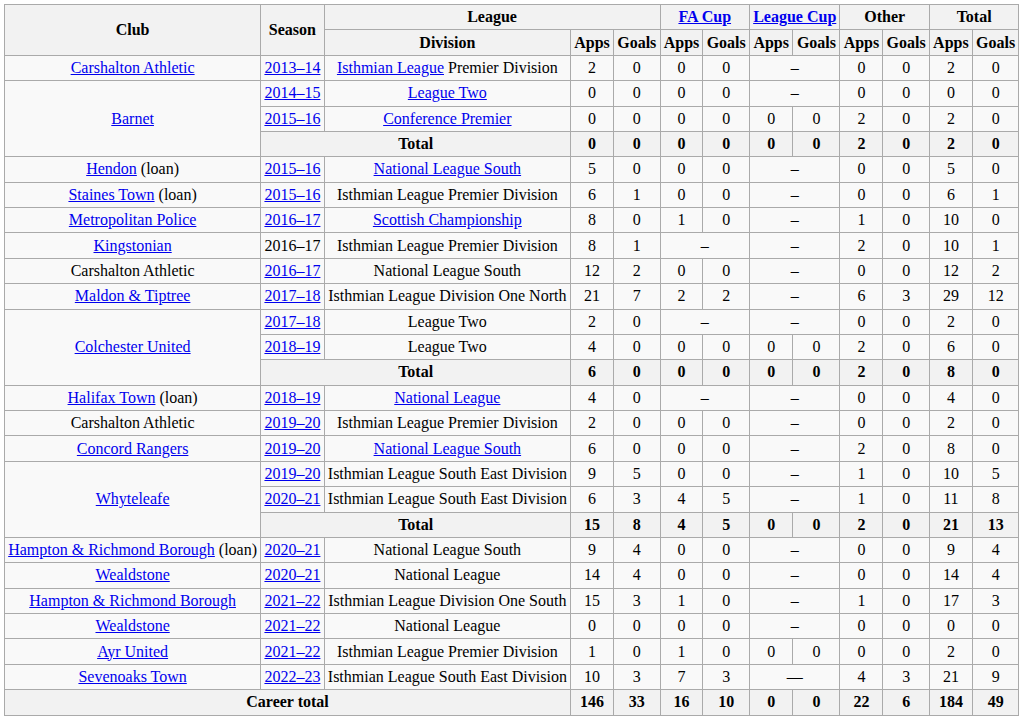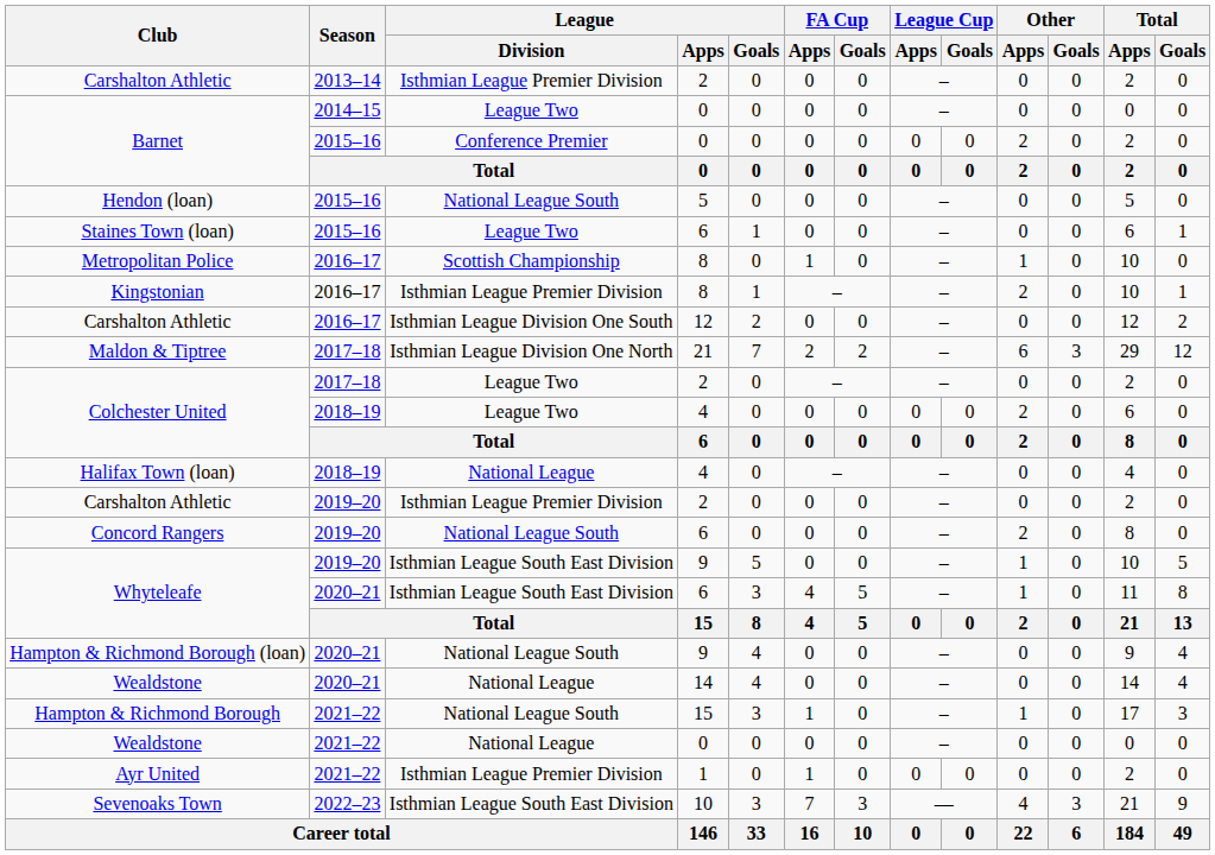 <table class=wikitable style="text-align: center">
 <tr>
 <th rowspan=2>Club</th>
 <th rowspan=2>Season</th>
 <th colspan=3>League</th>
 <th colspan=2><a href='#'>FA Cup</a></th>
 <th colspan=2><a href='#'>League Cup</a></th>
 <th colspan=2>Other</th>
 <th colspan=2>Total</th>
 </tr>
 <tr>
 <th>Division</th>
 <th>Apps</th>
 <th>Goals</th>
 <th>Apps</th>
 <th>Goals</th>
 <th>Apps</th>
 <th>Goals</th>
 <th>Apps</th>
 <th>Goals</th>
 <th>Apps</th>
 <th>Goals</th>
 </tr>
 <tr>
 <td><a href='#'>Carshalton Athletic</a></td>
 <td><a href='#'>2013–14</a></td>
 <td><a href='#'>Isthmian League</a> Premier Division</td>
 <td>2</td>
 <td>0</td>
 <td>0</td>
 <td>0</td>
 <td colspan=2>–</td>
 <td>0</td>
 <td>0</td>
 <td>2</td>
 <td>0</td>
 </tr>
 <tr>
 <td rowspan=3><a href='#'>Barnet</a></td>
 <td><a href='#'>2014–15</a></td>
 <td><a href='#'>League Two</a></td>
 <td>0</td>
 <td>0</td>
 <td>0</td>
 <td>0</td>
 <td colspan=2>–</td>
 <td>0</td>
 <td>0</td>
 <td>0</td>
 <td>0</td>
 </tr>
 <tr>
 <td><a href='#'>2015–16</a></td>
 <td><a href='#'>Conference Premier</a></td>
 <td>0</td>
 <td>0</td>
 <td>0</td>
 <td>0</td>
 <td>0</td>
 <td>0</td>
 <td>2</td>
 <td>0</td>
 <td>2</td>
 <td>0</td>
 </tr>
 <tr>
 <th colspan=2>Total</th>
 <th>0</th>
 <th>0</th>
 <th>0</th>
 <th>0</th>
 <th>0</th>
 <th>0</th>
 <th>2</th>
 <th>0</th>
 <th>2</th>
 <th>0</th>
 </tr>
 <tr>
 <td><a href='#'>Hendon</a> (loan)</td>
 <td><a href='#'>2015–16</a></td>
 <td><a href='#'>National League South</a></td>
 <td>5</td>
 <td>0</td>
 <td>0</td>
 <td>0</td>
 <td colspan=2>–</td>
 <td>0</td>
 <td>0</td>
 <td>5</td>
 <td>0</td>
 </tr>
 <tr>
 <td><a href='#'>Staines Town</a> (loan)</td>
 <td><a href='#'>2015–16</a></td>
-<td>Isthmian League Premier Division</td>
+<td><a href='#'>League Two</a></td>
 <td>6</td>
 <td>1</td>
 <td>0</td>
 <td>0</td>
 <td colspan=2>–</td>
 <td>0</td>
 <td>0</td>
 <td>6</td>
 <td>1</td>
 </tr>
 <tr>
 <td><a href='#'>Metropolitan Police</a></td>
 <td><a href='#'>2016–17</a></td>
 <td><a href='#'>Scottish Championship</a></td>
 <td>8</td>
 <td>0</td>
 <td>1</td>
 <td>0</td>
 <td colspan=2>–</td>
 <td>1</td>
 <td>0</td>
 <td>10</td>
 <td>0</td>
 </tr>
 <tr>
 <td><a href='#'>Kingstonian</a></td>
 <td>2016–17</td>
 <td>Isthmian League Premier Division</td>
 <td>8</td>
 <td>1</td>
 <td colspan=2>–</td>
 <td colspan=2>–</td>
 <td>2</td>
 <td>0</td>
 <td>10</td>
 <td>1</td>
 </tr>
 <tr>
 <td>Carshalton Athletic</td>
 <td><a href='#'>2016–17</a></td>
-<td>National League South</td>
+<td>Isthmian League Division One South</td>
 <td>12</td>
 <td>2</td>
 <td>0</td>
 <td>0</td>
 <td colspan=2>–</td>
 <td>0</td>
 <td>0</td>
 <td>12</td>
 <td>2</td>
 </tr>
 <tr>
 <td><a href='#'>Maldon & Tiptree</a></td>
 <td><a href='#'>2017–18</a></td>
 <td>Isthmian League Division One North</td>
 <td>21</td>
 <td>7</td>
 <td>2</td>
 <td>2</td>
 <td colspan=2>–</td>
 <td>6</td>
 <td>3</td>
 <td>29</td>
 <td>12</td>
 </tr>
 <tr>
 <td rowspan=3><a href='#'>Colchester United</a></td>
 <td><a href='#'>2017–18</a></td>
 <td>League Two</td>
 <td>2</td>
 <td>0</td>
 <td colspan=2>–</td>
 <td colspan=2>–</td>
 <td>0</td>
 <td>0</td>
 <td>2</td>
 <td>0</td>
 </tr>
 <tr>
 <td><a href='#'>2018–19</a></td>
 <td>League Two</td>
 <td>4</td>
 <td>0</td>
 <td>0</td>
 <td>0</td>
 <td>0</td>
 <td>0</td>
 <td>2</td>
 <td>0</td>
 <td>6</td>
 <td>0</td>
 </tr>
 <tr>
 <th colspan=2>Total</th>
 <th>6</th>
 <th>0</th>
 <th>0</th>
 <th>0</th>
 <th>0</th>
 <th>0</th>
 <th>2</th>
 <th>0</th>
 <th>8</th>
 <th>0</th>
 </tr>
 <tr>
 <td><a href='#'>Halifax Town</a> (loan)</td>
 <td><a href='#'>2018–19</a></td>
 <td><a href='#'>National League</a></td>
 <td>4</td>
 <td>0</td>
 <td colspan=2>–</td>
 <td colspan=2>–</td>
 <td>0</td>
 <td>0</td>
 <td>4</td>
 <td>0</td>
 </tr>
 <tr>
 <td>Carshalton Athletic</td>
 <td><a href='#'>2019–20</a></td>
 <td>Isthmian League Premier Division</td>
 <td>2</td>
 <td>0</td>
 <td>0</td>
 <td>0</td>
 <td colspan=2>–</td>
 <td>0</td>
 <td>0</td>
 <td>2</td>
 <td>0</td>
 </tr>
 <tr>
 <td><a href='#'>Concord Rangers</a></td>
 <td><a href='#'>2019–20</a></td>
 <td><a href='#'>National League South</a></td>
 <td>6</td>
 <td>0</td>
 <td>0</td>
 <td>0</td>
 <td colspan=2>–</td>
 <td>2</td>
 <td>0</td>
 <td>8</td>
 <td>0</td>
 </tr>
 <tr>
 <td rowspan=3><a href='#'>Whyteleafe</a></td>
 <td><a href='#'>2019–20</a></td>
 <td>Isthmian League South East Division</td>
 <td>9</td>
 <td>5</td>
 <td>0</td>
 <td>0</td>
 <td colspan=2>–</td>
 <td>1</td>
 <td>0</td>
 <td>10</td>
 <td>5</td>
 </tr>
 <tr>
 <td><a href='#'>2020–21</a></td>
 <td>Isthmian League South East Division</td>
 <td>6</td>
 <td>3</td>
 <td>4</td>
 <td>5</td>
 <td colspan=2>–</td>
 <td>1</td>
 <td>0</td>
 <td>11</td>
 <td>8</td>
 </tr>
 <tr>
 <th colspan=2>Total</th>
 <th>15</th>
 <th>8</th>
 <th>4</th>
 <th>5</th>
 <th>0</th>
 <th>0</th>
 <th>2</th>
 <th>0</th>
 <th>21</th>
 <th>13</th>
 </tr>
 <tr>
 <td><a href='#'>Hampton & Richmond Borough</a> (loan)</td>
 <td><a href='#'>2020–21</a></td>
 <td>National League South</td>
 <td>9</td>
 <td>4</td>
 <td>0</td>
 <td>0</td>
 <td colspan=2>–</td>
 <td>0</td>
 <td>0</td>
 <td>9</td>
 <td>4</td>
 </tr>
 <tr>
 <td><a href='#'>Wealdstone</a></td>
 <td><a href='#'>2020–21</a></td>
 <td>National League</td>
 <td>14</td>
 <td>4</td>
 <td>0</td>
 <td>0</td>
 <td colspan=2>–</td>
 <td>0</td>
 <td>0</td>
 <td>14</td>
 <td>4</td>
 </tr>
 <tr>
 <td><a href='#'>Hampton & Richmond Borough</a></td>
 <td><a href='#'>2021–22</a></td>
-<td>Isthmian League Division One South</td>
+<td>National League South</td>
 <td>15</td>
 <td>3</td>
 <td>1</td>
 <td>0</td>
 <td colspan=2>–</td>
 <td>1</td>
 <td>0</td>
 <td>17</td>
 <td>3</td>
 </tr>
 <tr>
 <td><a href='#'>Wealdstone</a></td>
 <td><a href='#'>2021–22</a></td>
 <td>National League</td>
 <td>0</td>
 <td>0</td>
 <td>0</td>
 <td>0</td>
 <td colspan=2>–</td>
 <td>0</td>
 <td>0</td>
 <td>0</td>
 <td>0</td>
 </tr>
 <tr>
 <td><a href='#'>Ayr United</a></td>
 <td><a href='#'>2021–22</a></td>
 <td>Isthmian League Premier Division</td>
 <td>1</td>
 <td>0</td>
 <td>1</td>
 <td>0</td>
 <td>0</td>
 <td>0</td>
 <td>0</td>
 <td>0</td>
 <td>2</td>
 <td>0</td>
 </tr>
 <tr>
 <td><a href='#'>Sevenoaks Town</a></td>
 <td><a href='#'>2022–23</a></td>
 <td>Isthmian League South East Division</td>
 <td>10</td>
 <td>3</td>
 <td>7</td>
 <td>3</td>
 <td colspan="2">—</td>
 <td>4</td>
 <td>3</td>
 <td>21</td>
 <td>9</td>
 </tr>
 <tr>
 <th colspan=3>Career total</th>
 <th>146</th>
 <th>33</th>
 <th>16</th>
 <th>10</th>
 <th>0</th>
 <th>0</th>
 <th>22</th>
 <th>6</th>
 <th>184</th>
 <th>49</th>
 </tr>
 </table>
